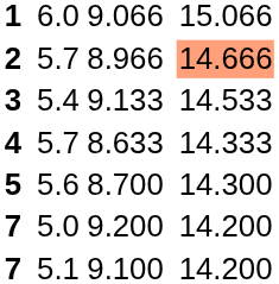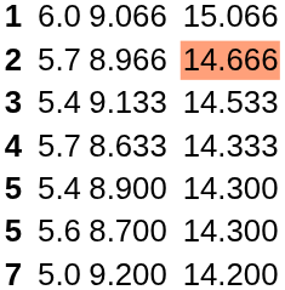 <table>
 <tr>
 <th scope=row style="text-align:center">1</th>
 <td align=left></td>
 <td>6.0</td>
 <td>9.066</td>
 <td></td>
 <td>15.066</td>
 </tr>
 <tr>
 <th scope=row style="text-align:center">2</th>
 <td align=left></td>
 <td>5.7</td>
 <td>8.966</td>
 <td></td>
 <td style="background: lightsalmon;">14.666</td>
 </tr>
 <tr>
 <th scope=row style="text-align:center">3</th>
 <td align=left></td>
 <td>5.4</td>
 <td>9.133</td>
 <td></td>
 <td>14.533</td>
 </tr>
 <tr>
 <th scope=row style="text-align:center">4</th>
 <td align=left></td>
 <td>5.7</td>
 <td>8.633</td>
 <td></td>
 <td>14.333</td>
 </tr>
 <tr>
 <th scope=row style="text-align:center">5</th>
 <td align=left></td>
+<td>5.4</td>
+<td>8.900</td>
+<td></td>
+<td>14.300</td>
+</tr>
+<tr>
+<th scope=row style="text-align:center">5</th>
+<td align=left></td>
 <td>5.6</td>
 <td>8.700</td>
 <td></td>
 <td>14.300</td>
 </tr>
 <tr>
 <th scope=row style="text-align:center">7</th>
 <td align=left></td>
 <td>5.0</td>
 <td>9.200</td>
 <td></td>
 <td>14.200</td>
 </tr>
 <tr>
-<th scope=row style="text-align:center">7</th>
-<td align=left></td>
-<td>5.1</td>
-<td>9.100</td>
-<td></td>
-<td>14.200</td>
-</tr>
-<tr>
 </tr>
 </table>
